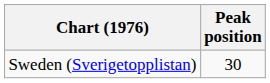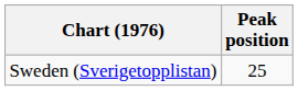 <table class="wikitable">
 <tr>
 <th>Chart (1976)</th>
 <th>Peak<br>position</th>
 </tr>
 <tr>
 <td>Sweden (<a href='#'>Sverigetopplistan</a>)</td>
-<td align="center">30</td>
+<td align="center">25</td>
 </tr>
 </table>
